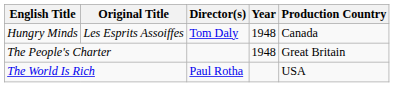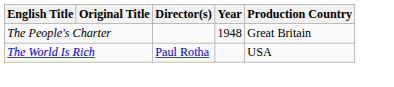 <table class="wikitable sortable">
 <tr>
 <th>English Title</th>
 <th>Original Title</th>
 <th>Director(s)</th>
 <th>Year</th>
 <th>Production Country</th>
-</tr>
-<tr>
-<td><em>Hungry Minds</em></td>
-<td><em>Les Esprits Assoiffes</em></td>
-<td><a href='#'>Tom Daly</a></td>
-<td>1948</td>
-<td>Canada</td>
 </tr>
 <tr>
 <td colspan="2"><em>The People's Charter</em></td>
 <td></td>
 <td>1948</td>
 <td>Great Britain</td>
 </tr>
 <tr>
 <td colspan="2"><em><a href='#'>The World Is Rich</a></em></td>
 <td><a href='#'>Paul Rotha</a></td>
 <td></td>
 <td>USA</td>
 </tr>
 </table>
